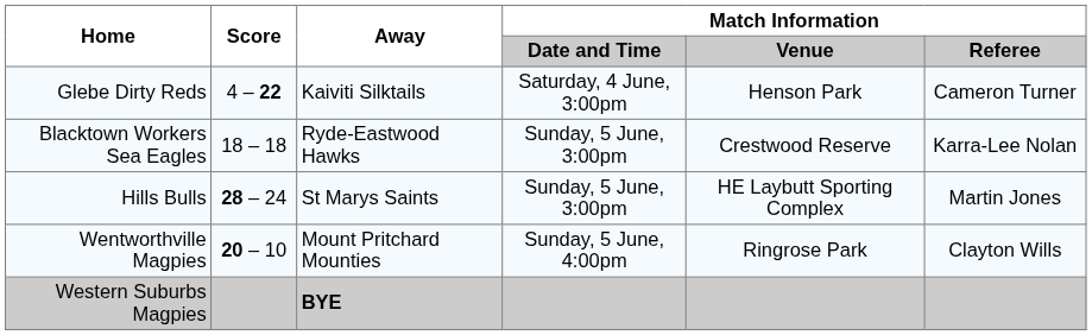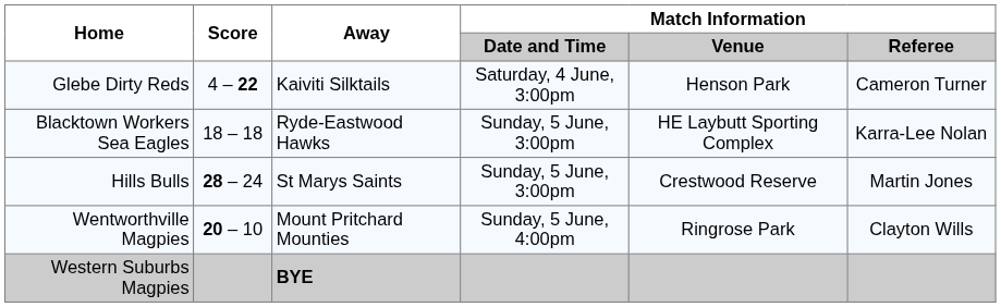 <table border="1" cellpadding="3" cellspacing="0" width="100%" style="border-collapse:collapse;  text-align:center;">
 <tr>
 <th rowspan="2" width="19%">Home</th>
 <th rowspan="2" width="8%">Score</th>
 <th rowspan="2" width="19%">Away</th>
 <th colspan="3">Match Information</th>
 </tr>
 <tr style="background:#CCCCCC">
 <th width="17%">Date and Time</th>
 <th width="22%">Venue</th>
 <th width="50%">Referee</th>
 </tr>
 <tr style="text-align:center; background:#f5faff;">
 <td align="right">Glebe Dirty Reds </td>
 <td>4 – <strong>22</strong></td>
 <td align="left"> Kaiviti Silktails</td>
 <td>Saturday, 4 June, 3:00pm</td>
 <td>Henson Park</td>
 <td>Cameron Turner</td>
 </tr>
 <tr style="text-align:center; background:#f5faff;">
 <td align="right">Blacktown Workers Sea Eagles </td>
 <td>18 – 18</td>
 <td align="left"> Ryde-Eastwood Hawks</td>
 <td>Sunday, 5 June, 3:00pm</td>
-<td>Crestwood Reserve</td>
+<td>HE Laybutt Sporting Complex</td>
 <td>Karra-Lee Nolan</td>
 </tr>
 <tr style="text-align:center; background:#f5faff;">
 <td align="right">Hills Bulls </td>
 <td><strong>28</strong> – 24</td>
 <td align="left"> St Marys Saints</td>
 <td>Sunday, 5 June, 3:00pm</td>
-<td>HE Laybutt Sporting Complex</td>
+<td>Crestwood Reserve</td>
 <td>Martin Jones</td>
 </tr>
 <tr style="text-align:center; background:#f5faff;">
 <td align="right">Wentworthville Magpies </td>
 <td><strong>20</strong> – 10</td>
 <td align="left"> Mount Pritchard Mounties</td>
 <td>Sunday, 5 June, 4:00pm</td>
 <td>Ringrose Park</td>
 <td>Clayton Wills</td>
 </tr>
 <tr style="text-align:center; background:#CCCCCC;">
 <td align="right">Western Suburbs Magpies </td>
 <td></td>
 <td align="left"><strong>BYE</strong></td>
 <td></td>
 <td></td>
 <td></td>
 </tr>
 </table>
